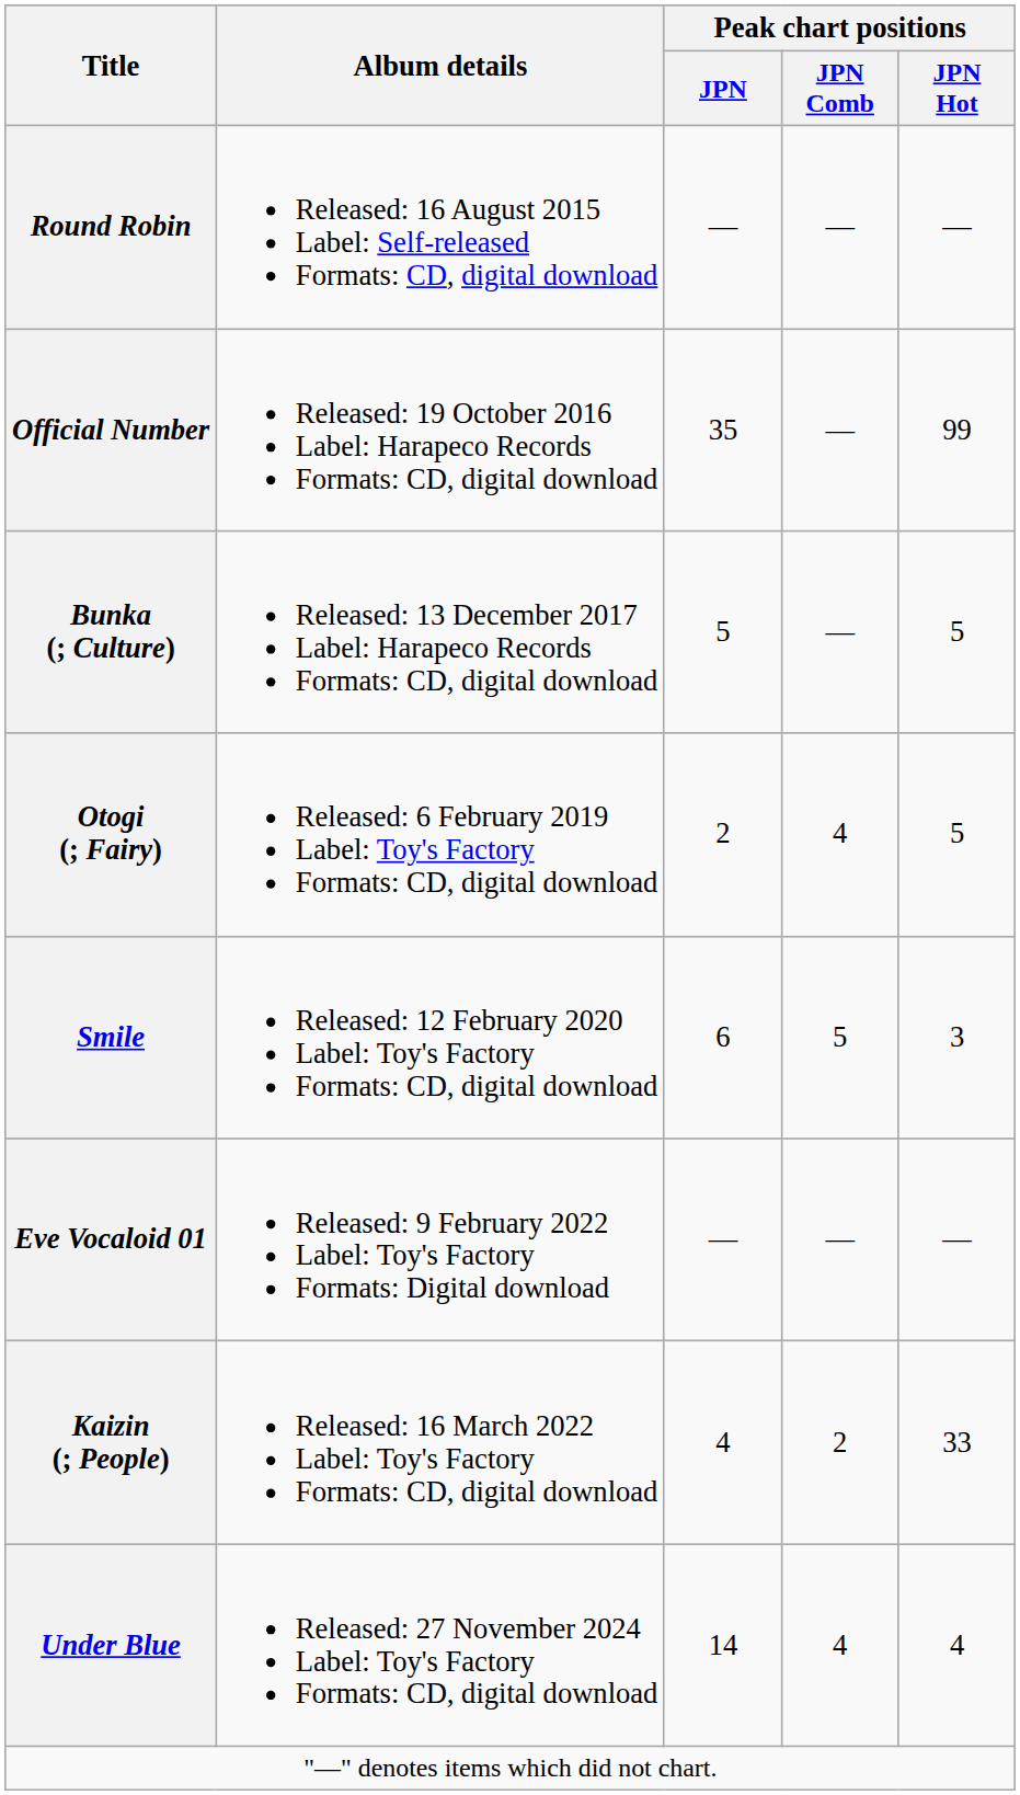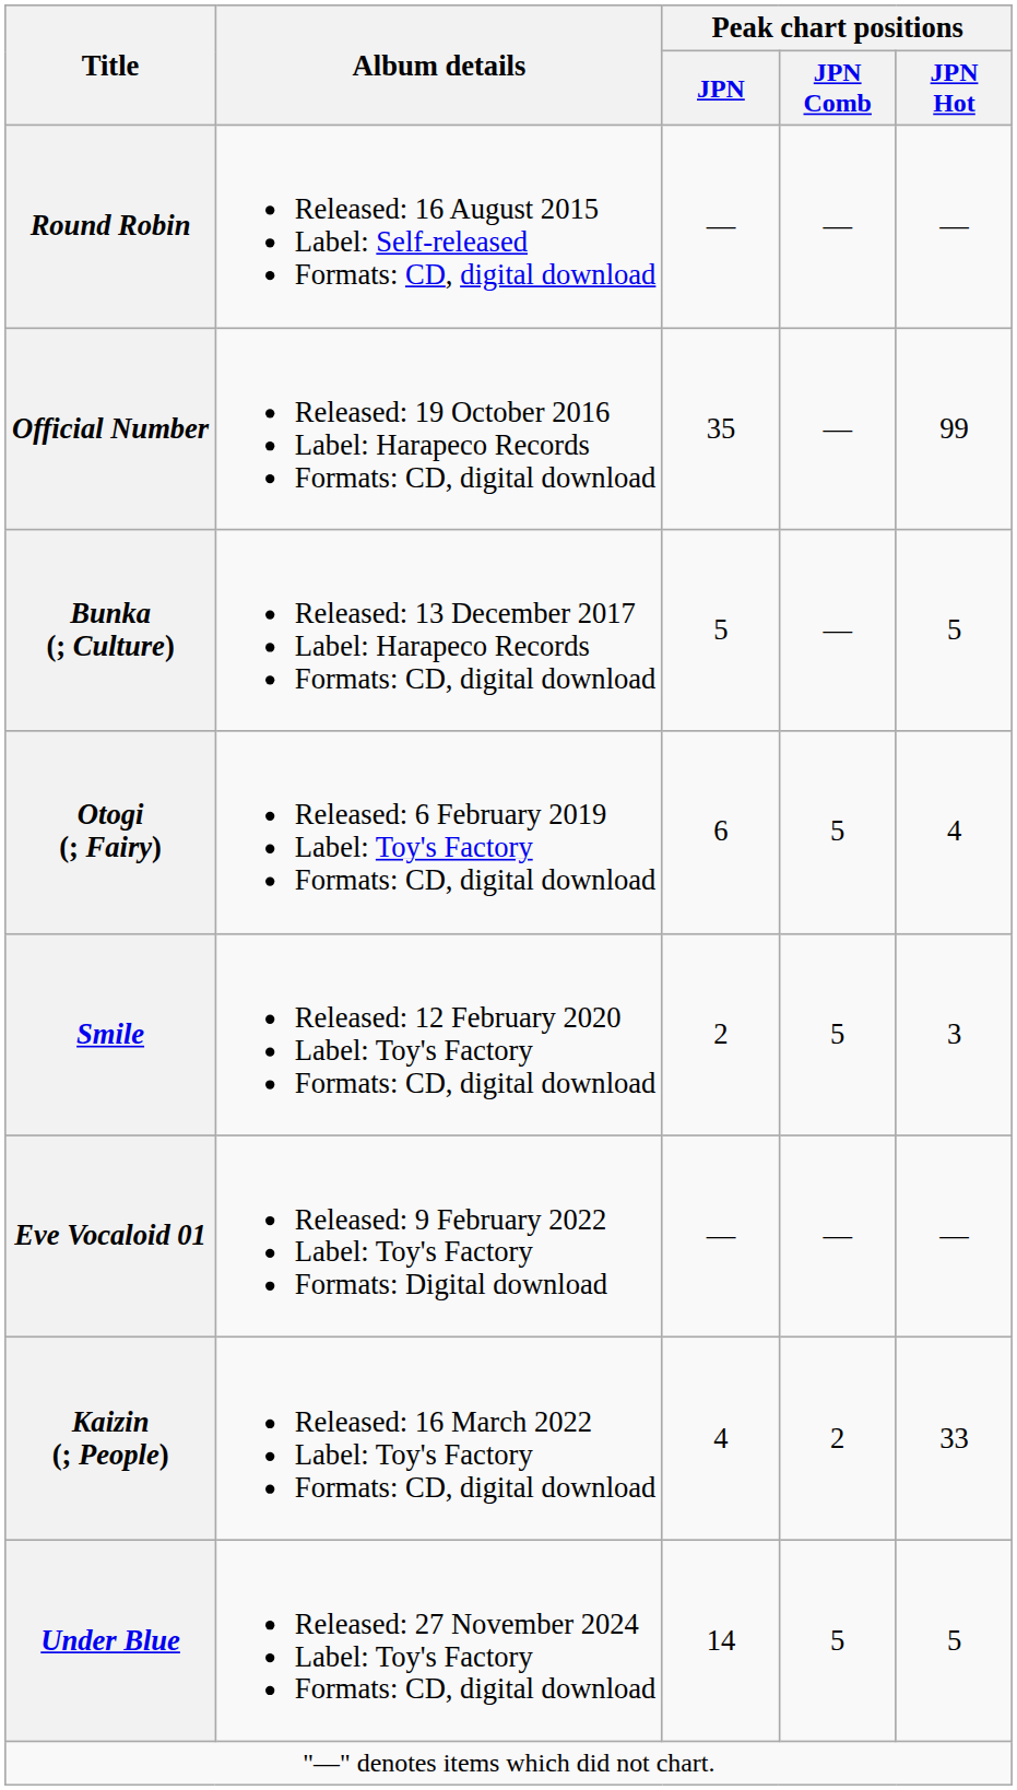 <table class="wikitable plainrowheaders">
 <tr>
 <th scope="col" rowspan="2">Title</th>
 <th scope="col" rowspan="2">Album details</th>
 <th scope="col" colspan="3">Peak chart positions</th>
 </tr>
 <tr>
 <th scope="col" style="width:4em;font-size:90%"><a href='#'>JPN</a><br></th>
 <th scope="col" style="width:4em;font-size:90%"><a href='#'>JPN<br>Comb</a><br></th>
 <th scope="col" style="width:4em;font-size:90%"><a href='#'>JPN<br>Hot</a><br></th>
 </tr>
 <tr>
 <th scope="row"><em>Round Robin</em></th>
 <td><br><ul><li>Released: 16 August 2015</li><li>Label: <a href='#'>Self-released</a></li><li>Formats: <a href='#'>CD</a>, <a href='#'>digital download</a></li></ul></td>
 <td align="center">—</td>
 <td align="center">—</td>
 <td align="center">—</td>
 </tr>
 <tr>
 <th scope="row"><em>Official Number</em></th>
 <td><br><ul><li>Released: 19 October 2016</li><li>Label: Harapeco Records</li><li>Formats: CD, digital download</li></ul></td>
 <td align="center">35</td>
 <td align="center">—</td>
 <td align="center">99</td>
 </tr>
 <tr>
 <th scope="row"><em>Bunka</em><br>(; <em>Culture</em>)</th>
 <td><br><ul><li>Released: 13 December 2017</li><li>Label: Harapeco Records</li><li>Formats: CD, digital download</li></ul></td>
 <td align="center">5</td>
 <td align="center">—</td>
 <td align="center">5</td>
 </tr>
 <tr>
 <th scope="row"><em>Otogi</em><br>(; <em>Fairy</em>)</th>
 <td><br><ul><li>Released: 6 February 2019</li><li>Label: <a href='#'>Toy's Factory</a></li><li>Formats: CD, digital download</li></ul></td>
-<td align="center">2</td>
+<td align="center">6</td>
+<td align="center">5</td>
 <td align="center">4</td>
-<td align="center">5</td>
 </tr>
 <tr>
 <th scope="row"><em><a href='#'>Smile</a></em></th>
 <td><br><ul><li>Released: 12 February 2020</li><li>Label: Toy's Factory</li><li>Formats: CD, digital download</li></ul></td>
-<td align="center">6</td>
+<td align="center">2</td>
 <td align="center">5</td>
 <td align="center">3</td>
 </tr>
 <tr>
 <th scope="row"><em>Eve Vocaloid 01</em></th>
 <td><br><ul><li>Released: 9 February 2022</li><li>Label: Toy's Factory</li><li>Formats: Digital download</li></ul></td>
 <td align="center">—</td>
 <td align="center">—</td>
 <td align="center">—</td>
 </tr>
 <tr>
 <th scope="row"><em>Kaizin</em><br>(; <em>People</em>)</th>
 <td><br><ul><li>Released: 16 March 2022</li><li>Label: Toy's Factory</li><li>Formats: CD, digital download</li></ul></td>
 <td align="center">4</td>
 <td align="center">2</td>
 <td align="center">33</td>
 </tr>
 <tr>
 <th scope="row"><em><a href='#'>Under Blue</a></em></th>
 <td><br><ul><li>Released: 27 November 2024</li><li>Label: Toy's Factory</li><li>Formats: CD, digital download</li></ul></td>
 <td align="center">14</td>
-<td align="center">4</td>
-<td align="center">4</td>
+<td align="center">5</td>
+<td align="center">5</td>
 </tr>
 <tr>
 <td colspan="6" align="center" style="font-size:90%;">"—" denotes items which did not chart.</td>
 </tr>
 </table>
